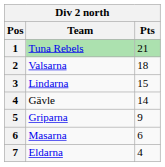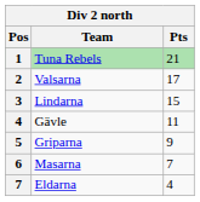 <table class="wikitable">
 <tr>
 <th colspan="3">Div 2 north</th>
 </tr>
 <tr>
 <th width=20>Pos</th>
 <th width=150>Team</th>
 <th width=30>Pts</th>
 </tr>
 <tr style="background:#ACE1AF;">
 <th>1</th>
 <td><a href='#'>Tuna Rebels</a></td>
 <td>21</td>
 </tr>
 <tr>
 <th>2</th>
 <td><a href='#'>Valsarna</a></td>
-<td>18</td>
+<td>17</td>
 </tr>
 <tr>
 <th>3</th>
 <td><a href='#'>Lindarna</a></td>
 <td>15</td>
 </tr>
 <tr>
 <th>4</th>
 <td>Gävle</td>
-<td>14</td>
+<td>11</td>
 </tr>
 <tr>
 <th>5</th>
 <td><a href='#'>Griparna</a></td>
 <td>9</td>
 </tr>
 <tr>
 <th>6</th>
 <td><a href='#'>Masarna</a></td>
-<td>6</td>
+<td>7</td>
 </tr>
 <tr>
 <th>7</th>
 <td><a href='#'>Eldarna</a></td>
 <td>4</td>
 </tr>
 </table>
